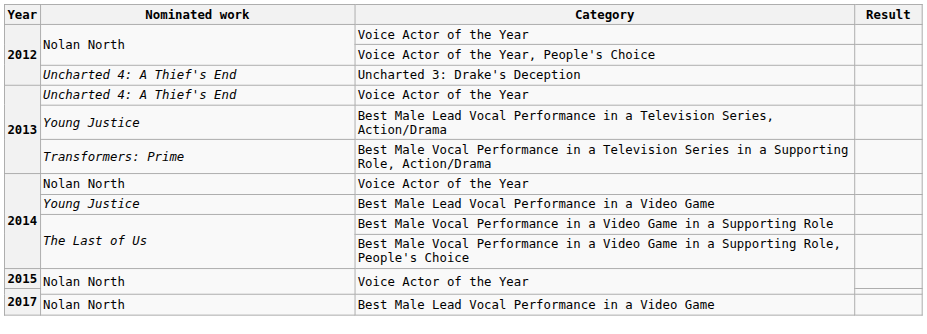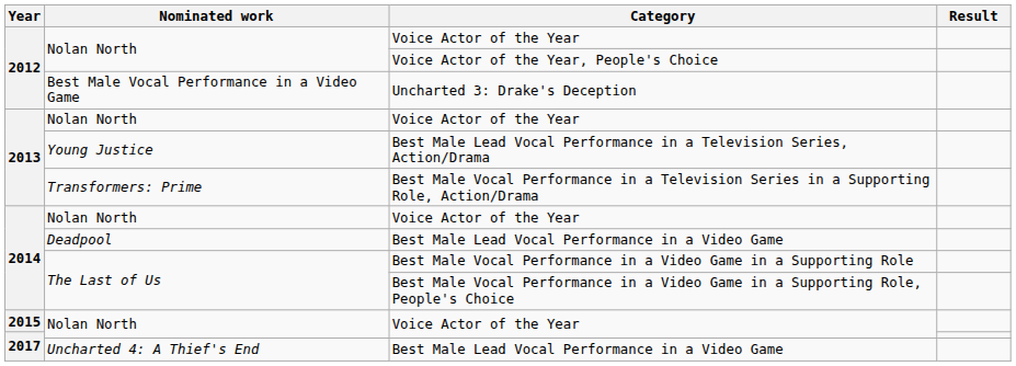 <table class="wikitable plainrowheaders">
 <tr>
 <th scope="col" style="width:1em;">Year</th>
 <th scope="col" style="width:25em;">Nominated work</th>
 <th scope="col" style="width:40em;">Category</th>
 <th scope="col" style="width:5em;">Result</th>
 </tr>
 <tr>
 <th scope="row" rowspan="3">2012</th>
 <td rowspan="2">Nolan North</td>
 <td>Voice Actor of the Year</td>
 <td></td>
 </tr>
 <tr>
 <td>Voice Actor of the Year, People's Choice</td>
 <td></td>
 </tr>
 <tr>
-<td><em>Uncharted 4: A Thief's End</em></td>
+<td>Best Male Vocal Performance in a Video Game</td>
 <td>Uncharted 3: Drake's Deception</td>
 <td></td>
 </tr>
 <tr>
 <th scope="row" rowspan="3">2013</th>
-<td><em>Uncharted 4: A Thief's End</em></td>
+<td>Nolan North</td>
 <td>Voice Actor of the Year</td>
 <td></td>
 </tr>
 <tr>
 <td><em>Young Justice</em></td>
 <td>Best Male Lead Vocal Performance in a Television Series, Action/Drama</td>
 <td></td>
 </tr>
 <tr>
 <td><em>Transformers: Prime</em></td>
 <td>Best Male Vocal Performance in a Television Series in a Supporting Role, Action/Drama</td>
 <td></td>
 </tr>
 <tr>
 <th scope="row" rowspan="4">2014</th>
 <td>Nolan North</td>
 <td>Voice Actor of the Year</td>
 <td></td>
 </tr>
 <tr>
-<td><em>Young Justice</em></td>
+<td><em>Deadpool</em></td>
 <td>Best Male Lead Vocal Performance in a Video Game</td>
 <td></td>
 </tr>
 <tr>
 <td rowspan="2"><em>The Last of Us</em></td>
 <td>Best Male Vocal Performance in a Video Game in a Supporting Role</td>
 <td></td>
 </tr>
 <tr>
 <td>Best Male Vocal Performance in a Video Game in a Supporting Role, People's Choice</td>
 <td></td>
 </tr>
 <tr>
 <th scope="row">2015</th>
 <td rowspan="2">Nolan North</td>
 <td rowspan="2">Voice Actor of the Year</td>
 <td></td>
 </tr>
 <tr>
 <th scope="row" rowspan="2">2017</th>
 <td></td>
 </tr>
 <tr>
-<td>Nolan North</td>
+<td><em>Uncharted 4: A Thief's End</em></td>
 <td>Best Male Lead Vocal Performance in a Video Game</td>
 <td></td>
 </tr>
 </table>
